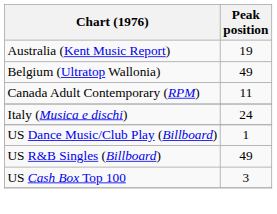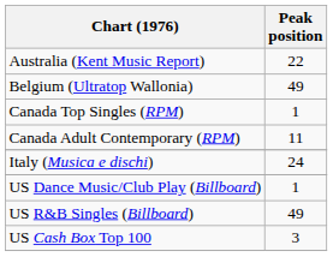 <table class="wikitable sortable">
 <tr>
 <th>Chart (1976)</th>
 <th>Peak <br> position</th>
 </tr>
 <tr>
 <td>Australia (<a href='#'>Kent Music Report</a>)</td>
-<td style="text-align:center;">19</td>
+<td style="text-align:center;">22</td>
 </tr>
 <tr>
 <td>Belgium (<a href='#'>Ultratop</a> Wallonia)</td>
 <td style="text-align:center;">49</td>
+</tr>
+<tr>
+<td>Canada Top Singles (<em><a href='#'>RPM</a></em>)</td>
+<td style="text-align:center;">1</td>
 </tr>
 <tr>
 <td>Canada Adult Contemporary (<em><a href='#'>RPM</a></em>)</td>
 <td style="text-align:center;">11</td>
 </tr>
 <tr>
 </tr>
 <tr>
 <td>Italy (<em><a href='#'>Musica e dischi</a></em>)</td>
 <td style="text-align:center;">24</td>
 </tr>
 <tr>
 </tr>
 <tr>
 </tr>
 <tr>
 </tr>
 <tr>
 <td>US <a href='#'>Dance Music/Club Play</a> (<em><a href='#'>Billboard</a></em>)</td>
 <td style="text-align:center;">1</td>
 </tr>
 <tr>
 <td>US <a href='#'>R&B Singles</a> (<em><a href='#'>Billboard</a></em>)</td>
 <td style="text-align:center;">49</td>
 </tr>
 <tr>
 <td>US <a href='#'><em>Cash Box</em> Top 100</a></td>
 <td style="text-align:center;">3</td>
 </tr>
 <tr>
 </tr>
 </table>
